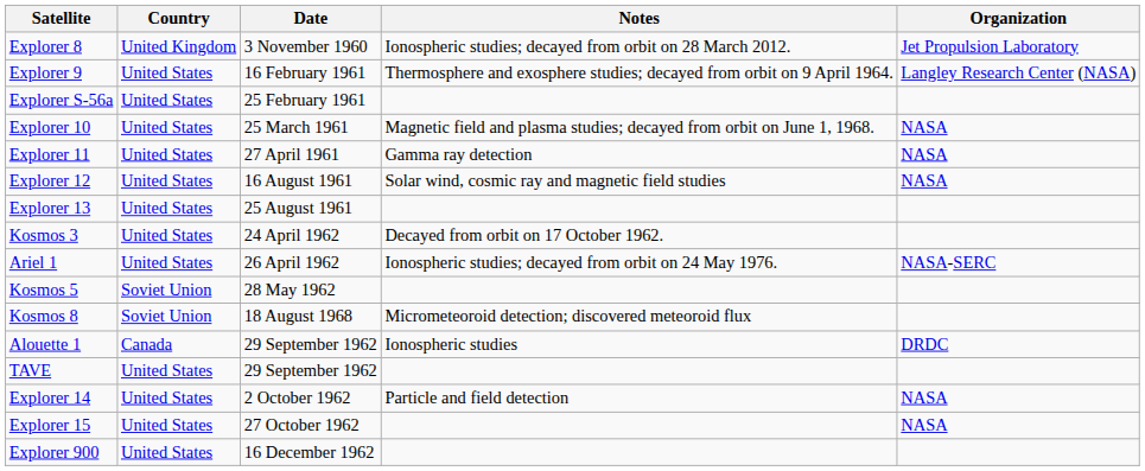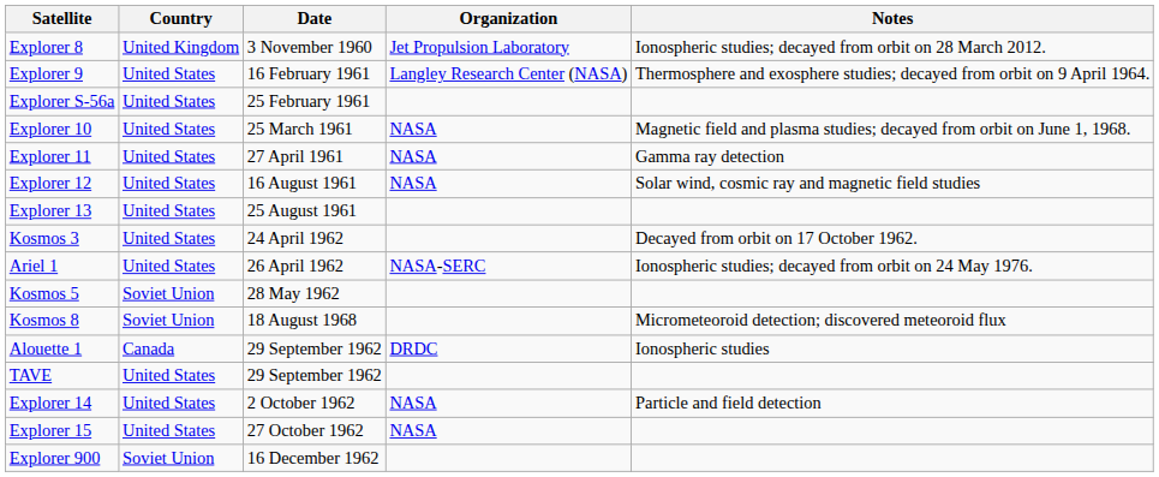 <table class="wikitable sortable sticky-header">
 <tr>
 <th>Satellite</th>
 <th>Country</th>
 <th>Date</th>
+<th>Organization</th>
 <th>Notes</th>
-<th>Organization</th>
 </tr>
 <tr>
 <td><a href='#'>Explorer 8</a></td>
 <td><a href='#'>United Kingdom</a></td>
 <td>3 November 1960</td>
+<td><a href='#'>Jet Propulsion Laboratory</a></td>
 <td>Ionospheric studies; decayed from orbit on 28 March 2012.</td>
-<td><a href='#'>Jet Propulsion Laboratory</a></td>
 </tr>
 <tr>
 <td><a href='#'>Explorer 9</a></td>
 <td><a href='#'>United States</a></td>
 <td>16 February 1961</td>
+<td><a href='#'>Langley Research Center</a> (<a href='#'>NASA</a>)</td>
 <td>Thermosphere and exosphere studies; decayed from orbit on 9 April 1964.</td>
-<td><a href='#'>Langley Research Center</a> (<a href='#'>NASA</a>)</td>
 </tr>
 <tr>
 <td><a href='#'>Explorer S-56a</a></td>
 <td><a href='#'>United States</a></td>
 <td>25 February 1961</td>
 <td></td>
 <td></td>
 </tr>
 <tr>
 <td><a href='#'>Explorer 10</a></td>
 <td><a href='#'>United States</a></td>
 <td>25 March 1961</td>
+<td><a href='#'>NASA</a></td>
 <td>Magnetic field and plasma studies; decayed from orbit on June 1, 1968.</td>
-<td><a href='#'>NASA</a></td>
 </tr>
 <tr>
 <td><a href='#'>Explorer 11</a></td>
 <td><a href='#'>United States</a></td>
 <td>27 April 1961</td>
+<td><a href='#'>NASA</a></td>
 <td>Gamma ray detection</td>
-<td><a href='#'>NASA</a></td>
 </tr>
 <tr>
 <td><a href='#'>Explorer 12</a></td>
 <td><a href='#'>United States</a></td>
 <td>16 August 1961</td>
+<td><a href='#'>NASA</a></td>
 <td>Solar wind, cosmic ray and magnetic field studies</td>
-<td><a href='#'>NASA</a></td>
 </tr>
 <tr>
 <td><a href='#'>Explorer 13</a></td>
 <td><a href='#'>United States</a></td>
 <td>25 August 1961</td>
 <td></td>
 <td></td>
 </tr>
 <tr>
 <td><a href='#'>Kosmos 3</a></td>
 <td><a href='#'>United States</a></td>
 <td>24 April 1962</td>
+<td></td>
 <td>Decayed from orbit on 17 October 1962.</td>
-<td></td>
 </tr>
 <tr>
 <td><a href='#'>Ariel 1</a></td>
 <td><a href='#'>United States</a></td>
 <td>26 April 1962</td>
+<td><a href='#'>NASA</a>-<a href='#'>SERC</a></td>
 <td>Ionospheric studies; decayed from orbit on 24 May 1976.</td>
-<td><a href='#'>NASA</a>-<a href='#'>SERC</a></td>
 </tr>
 <tr>
 <td><a href='#'>Kosmos 5</a></td>
 <td><a href='#'>Soviet Union</a></td>
 <td>28 May 1962</td>
 <td></td>
 <td></td>
 </tr>
 <tr>
 <td><a href='#'>Kosmos 8</a></td>
 <td><a href='#'>Soviet Union</a></td>
 <td>18 August 1968</td>
+<td></td>
 <td>Micrometeoroid detection; discovered meteoroid flux</td>
-<td></td>
 </tr>
 <tr>
 <td><a href='#'>Alouette 1</a></td>
 <td><a href='#'>Canada</a></td>
 <td>29 September 1962</td>
+<td><a href='#'>DRDC</a></td>
 <td>Ionospheric studies</td>
-<td><a href='#'>DRDC</a></td>
 </tr>
 <tr>
 <td><a href='#'>TAVE</a></td>
 <td><a href='#'>United States</a></td>
 <td>29 September 1962</td>
 <td></td>
 <td></td>
 </tr>
 <tr>
 <td><a href='#'>Explorer 14</a></td>
 <td><a href='#'>United States</a></td>
 <td>2 October 1962</td>
+<td><a href='#'>NASA</a></td>
 <td>Particle and field detection</td>
-<td><a href='#'>NASA</a></td>
 </tr>
 <tr>
 <td><a href='#'>Explorer 15</a></td>
 <td><a href='#'>United States</a></td>
 <td>27 October 1962</td>
+<td><a href='#'>NASA</a></td>
 <td></td>
-<td><a href='#'>NASA</a></td>
 </tr>
 <tr>
 <td><a href='#'>Explorer 900</a></td>
-<td><a href='#'>United States</a></td>
+<td><a href='#'>Soviet Union</a></td>
 <td>16 December 1962</td>
 <td></td>
 <td></td>
 </tr>
 </table>
